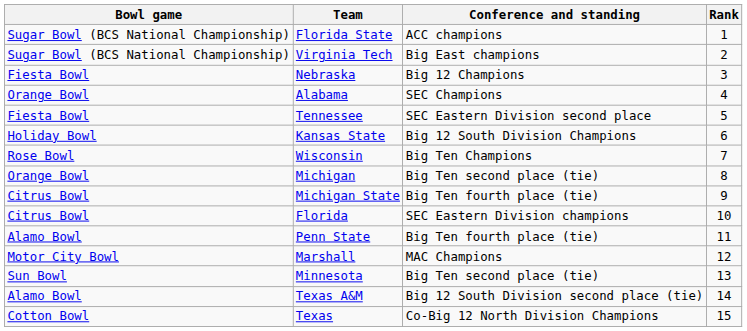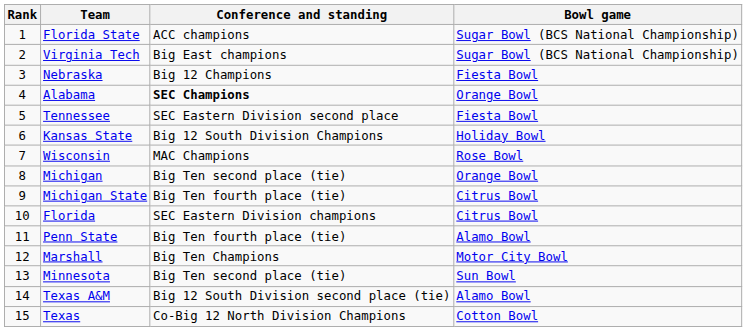 <table class="wikitable sortable">
 <tr>
-<th>Bowl game</th>
+<th>Rank</th>
 <th>Team</th>
 <th>Conference and standing</th>
-<th>Rank</th>
+<th>Bowl game</th>
 </tr>
 <tr>
-<td><a href='#'>Sugar Bowl</a> (BCS National Championship)</td>
+<td align=center>1</td>
 <td><a href='#'>Florida State</a></td>
 <td>ACC champions</td>
-<td align=center>1</td>
+<td><a href='#'>Sugar Bowl</a> (BCS National Championship)</td>
 </tr>
 <tr>
-<td><a href='#'>Sugar Bowl</a> (BCS National Championship)</td>
+<td align=center>2</td>
 <td><a href='#'>Virginia Tech</a></td>
 <td>Big East champions</td>
-<td align=center>2</td>
+<td><a href='#'>Sugar Bowl</a> (BCS National Championship)</td>
 </tr>
 <tr>
-<td><a href='#'>Fiesta Bowl</a></td>
+<td align=center>3</td>
 <td><a href='#'>Nebraska</a></td>
 <td>Big 12 Champions</td>
-<td align=center>3</td>
+<td><a href='#'>Fiesta Bowl</a></td>
 </tr>
 <tr>
+<td align=center>4</td>
+<td><a href='#'>Alabama</a></td>
+<td><strong>SEC Champions</strong></td>
 <td><a href='#'>Orange Bowl</a></td>
-<td><a href='#'>Alabama</a></td>
-<td>SEC Champions</td>
-<td align=center>4</td>
 </tr>
 <tr>
-<td><a href='#'>Fiesta Bowl</a></td>
+<td align=center>5</td>
 <td><a href='#'>Tennessee</a></td>
 <td>SEC Eastern Division second place</td>
-<td align=center>5</td>
+<td><a href='#'>Fiesta Bowl</a></td>
 </tr>
 <tr>
-<td><a href='#'>Holiday Bowl</a></td>
+<td align=center>6</td>
 <td><a href='#'>Kansas State</a></td>
 <td>Big 12 South Division Champions</td>
-<td align=center>6</td>
+<td><a href='#'>Holiday Bowl</a></td>
 </tr>
 <tr>
+<td align=center>7</td>
+<td><a href='#'>Wisconsin</a></td>
+<td>MAC Champions</td>
 <td><a href='#'>Rose Bowl</a></td>
-<td><a href='#'>Wisconsin</a></td>
-<td>Big Ten Champions</td>
-<td align=center>7</td>
 </tr>
 <tr>
-<td><a href='#'>Orange Bowl</a></td>
+<td align=center>8</td>
 <td><a href='#'>Michigan</a></td>
 <td>Big Ten second place (tie)</td>
-<td align=center>8</td>
+<td><a href='#'>Orange Bowl</a></td>
 </tr>
 <tr>
-<td><a href='#'>Citrus Bowl</a></td>
+<td align=center>9</td>
 <td><a href='#'>Michigan State</a></td>
 <td>Big Ten fourth place (tie)</td>
-<td align=center>9</td>
+<td><a href='#'>Citrus Bowl</a></td>
 </tr>
 <tr>
-<td><a href='#'>Citrus Bowl</a></td>
+<td align=center>10</td>
 <td><a href='#'>Florida</a></td>
 <td>SEC Eastern Division champions</td>
-<td align=center>10</td>
+<td><a href='#'>Citrus Bowl</a></td>
 </tr>
 <tr>
-<td><a href='#'>Alamo Bowl</a></td>
+<td align=center>11</td>
 <td><a href='#'>Penn State</a></td>
 <td>Big Ten fourth place (tie)</td>
-<td align=center>11</td>
+<td><a href='#'>Alamo Bowl</a></td>
 </tr>
 <tr>
+<td align=center>12</td>
+<td><a href='#'>Marshall</a></td>
+<td>Big Ten Champions</td>
 <td><a href='#'>Motor City Bowl</a></td>
-<td><a href='#'>Marshall</a></td>
-<td>MAC Champions</td>
-<td align=center>12</td>
 </tr>
 <tr>
-<td><a href='#'>Sun Bowl</a></td>
+<td align=center>13</td>
 <td><a href='#'>Minnesota</a></td>
 <td>Big Ten second place (tie)</td>
-<td align=center>13</td>
+<td><a href='#'>Sun Bowl</a></td>
 </tr>
 <tr>
-<td><a href='#'>Alamo Bowl</a></td>
+<td align=center>14</td>
 <td><a href='#'>Texas A&M</a></td>
 <td>Big 12 South Division second place (tie)</td>
-<td align=center>14</td>
+<td><a href='#'>Alamo Bowl</a></td>
 </tr>
 <tr>
-<td><a href='#'>Cotton Bowl</a></td>
+<td align=center>15</td>
 <td><a href='#'>Texas</a></td>
 <td>Co-Big 12 North Division Champions</td>
-<td align=center>15</td>
+<td><a href='#'>Cotton Bowl</a></td>
 </tr>
 </table>
